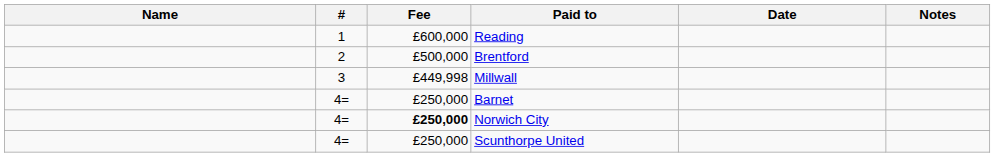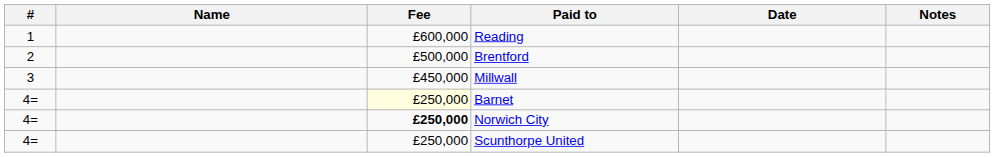 <table class="wikitable sortable" width=75%;>
 <tr>
+<th width=5%>#</th>
 <th width=30%>Name</th>
-<th width=5%>#</th>
 <th width=10%>Fee</th>
 <th width=20%>Paid to</th>
 <th width=20%>Date</th>
 <th width=10% class=unsortable>Notes</th>
 </tr>
 <tr>
+<td style="text-align:center;">1</td>
 <td style="text-align:left;"></td>
-<td style="text-align:center;">1</td>
 <td style="text-align:right;">£600,000</td>
 <td><a href='#'>Reading</a></td>
 <td></td>
 <td align=center></td>
 </tr>
 <tr>
+<td style="text-align:center;">2</td>
 <td style="text-align:left;"></td>
-<td style="text-align:center;">2</td>
 <td style="text-align:right;">£500,000</td>
 <td><a href='#'>Brentford</a></td>
 <td></td>
 <td align=center></td>
 </tr>
 <tr>
+<td style="text-align:center;">3</td>
 <td style="text-align:left;"></td>
-<td style="text-align:center;">3</td>
-<td style="text-align:right;">£449,998</td>
+<td style="text-align:right;">£450,000</td>
 <td><a href='#'>Millwall</a></td>
 <td></td>
 <td align=center></td>
 </tr>
 <tr>
+<td style="text-align:center;">4=</td>
 <td style="text-align:left;"></td>
-<td style="text-align:center;">4=</td>
-<td style="text-align:right;">£250,000</td>
+<td style="background: lightyellow; text-align:right;">£250,000</td>
 <td><a href='#'>Barnet</a></td>
 <td></td>
 <td align=center></td>
 </tr>
 <tr>
+<td style="text-align:center;">4=</td>
 <td style="text-align:left;"></td>
-<td style="text-align:center;">4=</td>
 <td style="text-align:right;"><strong>£250,000</strong></td>
 <td><a href='#'>Norwich City</a></td>
 <td></td>
 <td align=center></td>
 </tr>
 <tr>
+<td style="text-align:center;">4=</td>
 <td style="text-align:left;"></td>
-<td style="text-align:center;">4=</td>
 <td style="text-align:right;">£250,000</td>
 <td><a href='#'>Scunthorpe United</a></td>
 <td></td>
 <td align=center></td>
 </tr>
 </table>
